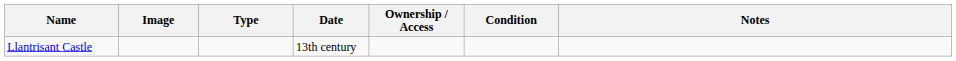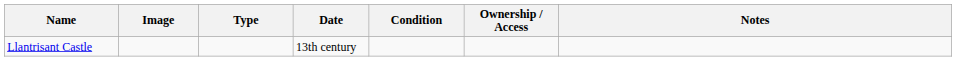 <table class="wikitable sortable" width="100%">
 <tr>
 <th width="12%">Name</th>
 <th class="unsortable" width="100">Image</th>
 <th width="10%">Type</th>
 <th width="8%">Date</th>
+<th width="10%">Condition</th>
 <th width="10%">Ownership / Access</th>
-<th width="10%">Condition</th>
 <th class="unsortable">Notes</th>
 </tr>
 <tr>
 <td><a href='#'>Llantrisant Castle</a></td>
 <td></td>
 <td></td>
 <td>13th century</td>
 <td></td>
 <td></td>
 <td></td>
 </tr>
 </table>
